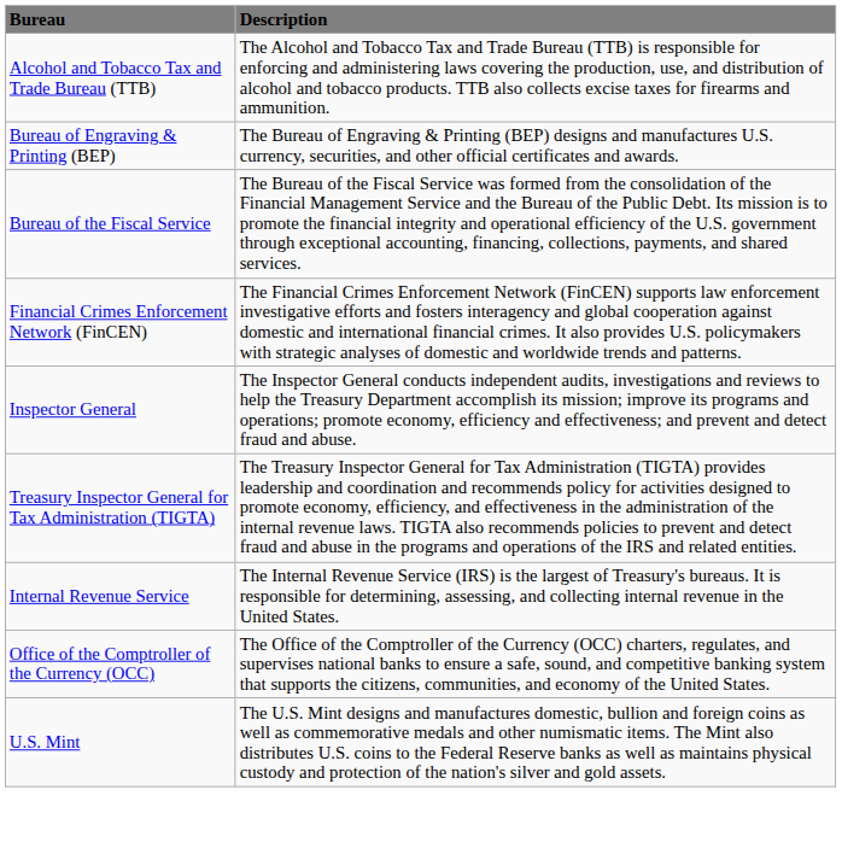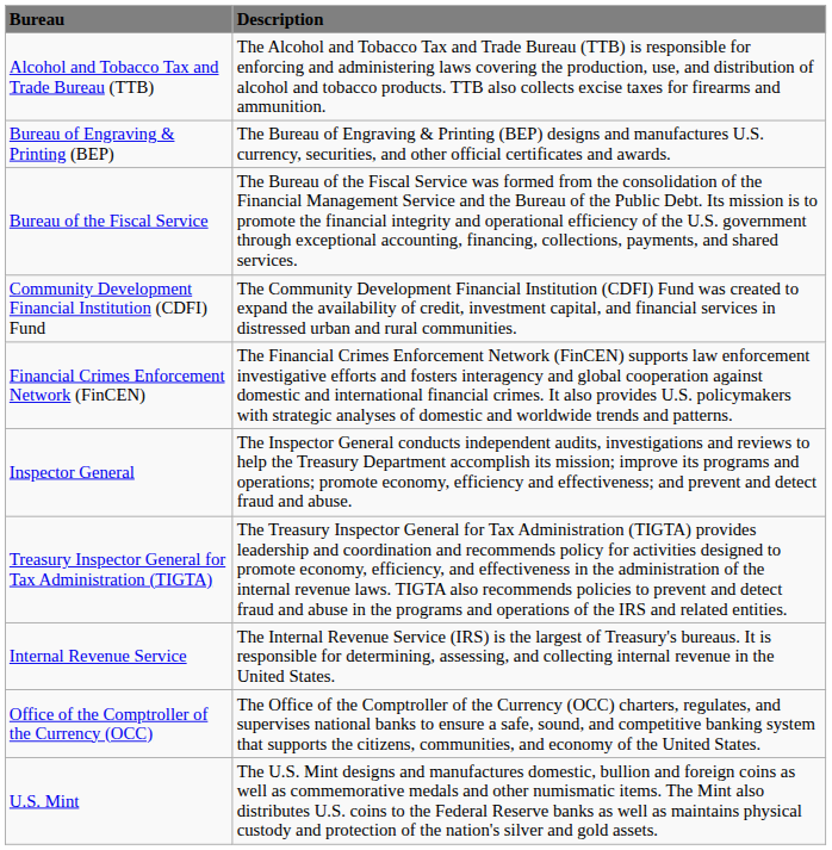 <table class="wikitable">
 <tr>
 <td style="width: 150pt; background:grey;"><strong>Bureau</strong></td>
 <td style="width: 400pt; background:grey;"><strong>Description</strong></td>
 </tr>
 <tr>
 <td><a href='#'>Alcohol and Tobacco Tax and Trade Bureau</a> (TTB)</td>
 <td>The Alcohol and Tobacco Tax and Trade Bureau (TTB) is responsible for enforcing and administering laws covering the production, use, and distribution of alcohol and tobacco products. TTB also collects excise taxes for firearms and ammunition.</td>
 </tr>
 <tr>
 <td><a href='#'>Bureau of Engraving & Printing</a> (BEP)</td>
 <td>The Bureau of Engraving & Printing (BEP) designs and manufactures U.S. currency, securities, and other official certificates and awards.</td>
 </tr>
 <tr>
 <td><a href='#'>Bureau of the Fiscal Service</a></td>
 <td>The Bureau of the Fiscal Service was formed from the consolidation of the Financial Management Service and the Bureau of the Public Debt. Its mission is to promote the financial integrity and operational efficiency of the U.S. government through exceptional accounting, financing, collections, payments, and shared services.</td>
+</tr>
+<tr>
+<td><a href='#'>Community Development Financial Institution</a> (CDFI) Fund</td>
+<td>The Community Development Financial Institution (CDFI) Fund was created to expand the availability of credit, investment capital, and financial services in distressed urban and rural communities.</td>
 </tr>
 <tr>
 <td><a href='#'>Financial Crimes Enforcement Network</a> (FinCEN)</td>
 <td>The Financial Crimes Enforcement Network (FinCEN) supports law enforcement investigative efforts and fosters interagency and global cooperation against domestic and international financial crimes. It also provides U.S. policymakers with strategic analyses of domestic and worldwide trends and patterns.</td>
 </tr>
 <tr>
 <td><a href='#'>Inspector General</a></td>
 <td>The Inspector General conducts independent audits, investigations and reviews to help the Treasury Department accomplish its mission; improve its programs and operations; promote economy, efficiency and effectiveness; and prevent and detect fraud and abuse.</td>
 </tr>
 <tr>
 <td><a href='#'>Treasury Inspector General for Tax Administration (TIGTA)</a></td>
 <td>The Treasury Inspector General for Tax Administration (TIGTA) provides leadership and coordination and recommends policy for activities designed to promote economy, efficiency, and effectiveness in the administration of the internal revenue laws. TIGTA also recommends policies to prevent and detect fraud and abuse in the programs and operations of the IRS and related entities.</td>
 </tr>
 <tr>
 <td><a href='#'>Internal Revenue Service</a></td>
 <td>The Internal Revenue Service (IRS) is the largest of Treasury's bureaus. It is responsible for determining, assessing, and collecting internal revenue in the United States.</td>
 </tr>
 <tr>
 <td><a href='#'>Office of the Comptroller of the Currency (OCC)</a></td>
 <td>The Office of the Comptroller of the Currency (OCC) charters, regulates, and supervises national banks to ensure a safe, sound, and competitive banking system that supports the citizens, communities, and economy of the United States.</td>
 </tr>
 <tr>
 <td><a href='#'>U.S. Mint</a></td>
 <td>The U.S. Mint designs and manufactures domestic, bullion and foreign coins as well as commemorative medals and other numismatic items. The Mint also distributes U.S. coins to the Federal Reserve banks as well as maintains physical custody and protection of the nation's silver and gold assets.</td>
 </tr>
 </table>
